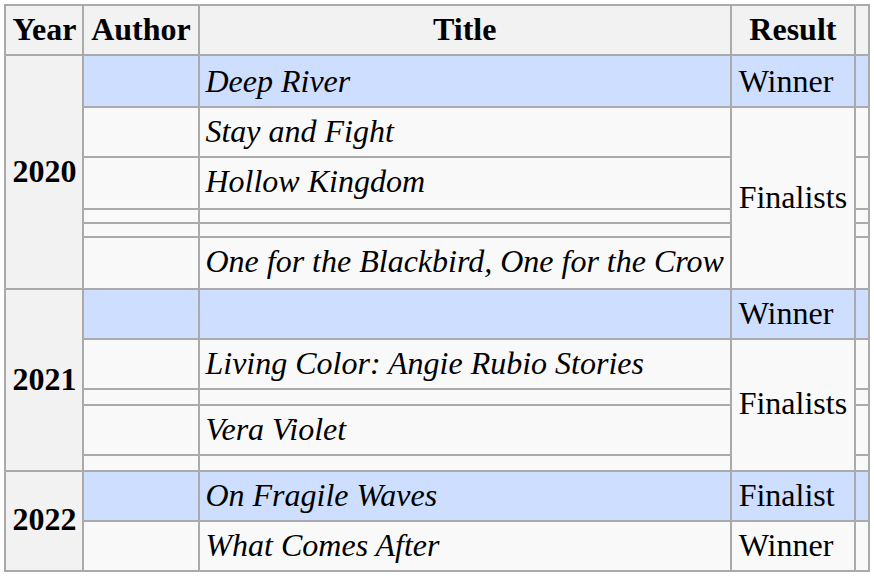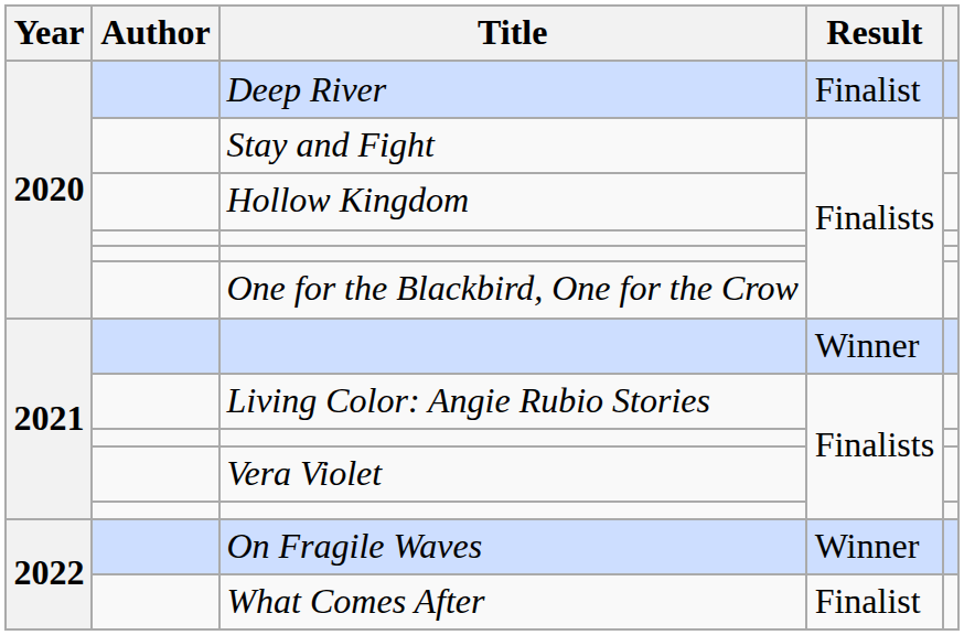 <table class="wikitable sortable mw-collapsible">
 <tr>
 <th>Year</th>
 <th>Author</th>
 <th>Title</th>
 <th>Result</th>
 <th></th>
 </tr>
 <tr style="background:#cddeff">
 <th rowspan="6">2020</th>
 <td></td>
 <td><em>Deep River</em></td>
-<td>Winner</td>
+<td>Finalist</td>
 <td></td>
 </tr>
 <tr>
 <td></td>
 <td><em>Stay and Fight</em></td>
 <td rowspan="5">Finalists</td>
 <td></td>
 </tr>
 <tr>
 <td></td>
 <td><em>Hollow Kingdom</em></td>
 <td></td>
 </tr>
 <tr>
 <td></td>
 <td><em></em></td>
 <td></td>
 </tr>
 <tr>
 <td></td>
 <td><em></em></td>
 <td></td>
 </tr>
 <tr>
 <td></td>
 <td><em>One for the Blackbird, One for the Crow</em></td>
 <td></td>
 </tr>
 <tr style="background:#cddeff">
 <th rowspan="5">2021</th>
 <td></td>
 <td><em></em></td>
 <td>Winner</td>
 <td></td>
 </tr>
 <tr>
 <td></td>
 <td><em>Living Color: Angie Rubio Stories</em></td>
 <td rowspan="4">Finalists</td>
 <td></td>
 </tr>
 <tr>
 <td></td>
 <td><em></em></td>
 <td></td>
 </tr>
 <tr>
 <td></td>
 <td><em>Vera Violet</em></td>
 <td></td>
 </tr>
 <tr>
 <td></td>
 <td><em></em></td>
 <td></td>
 </tr>
 <tr style="background:#cddeff">
 <th rowspan="2">2022</th>
 <td></td>
 <td><em>On Fragile Waves</em></td>
-<td>Finalist</td>
+<td>Winner</td>
 <td></td>
 </tr>
 <tr>
 <td></td>
 <td><em>What Comes After</em></td>
-<td>Winner</td>
+<td>Finalist</td>
 <td></td>
 </tr>
 </table>
